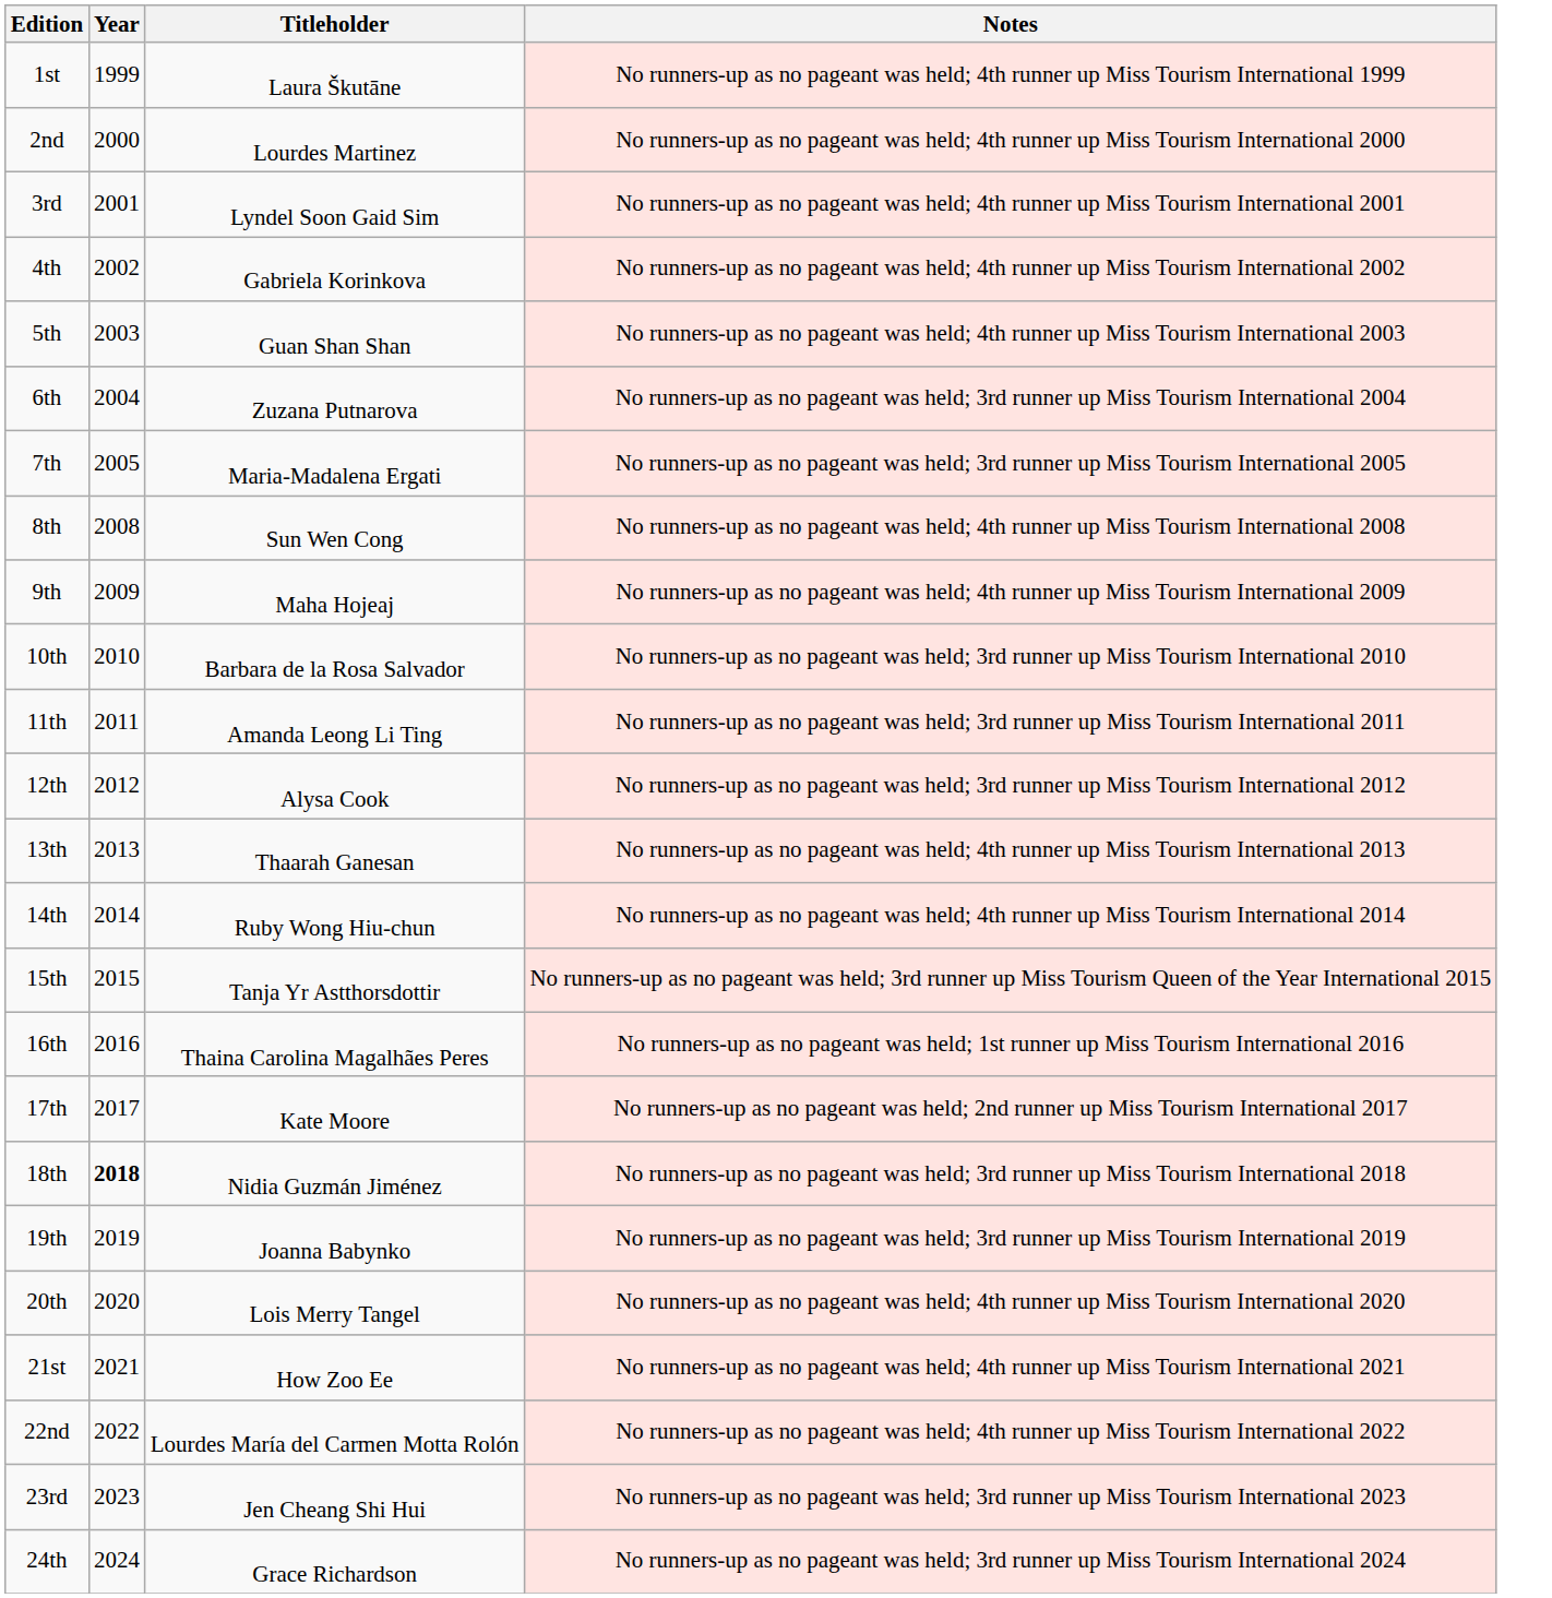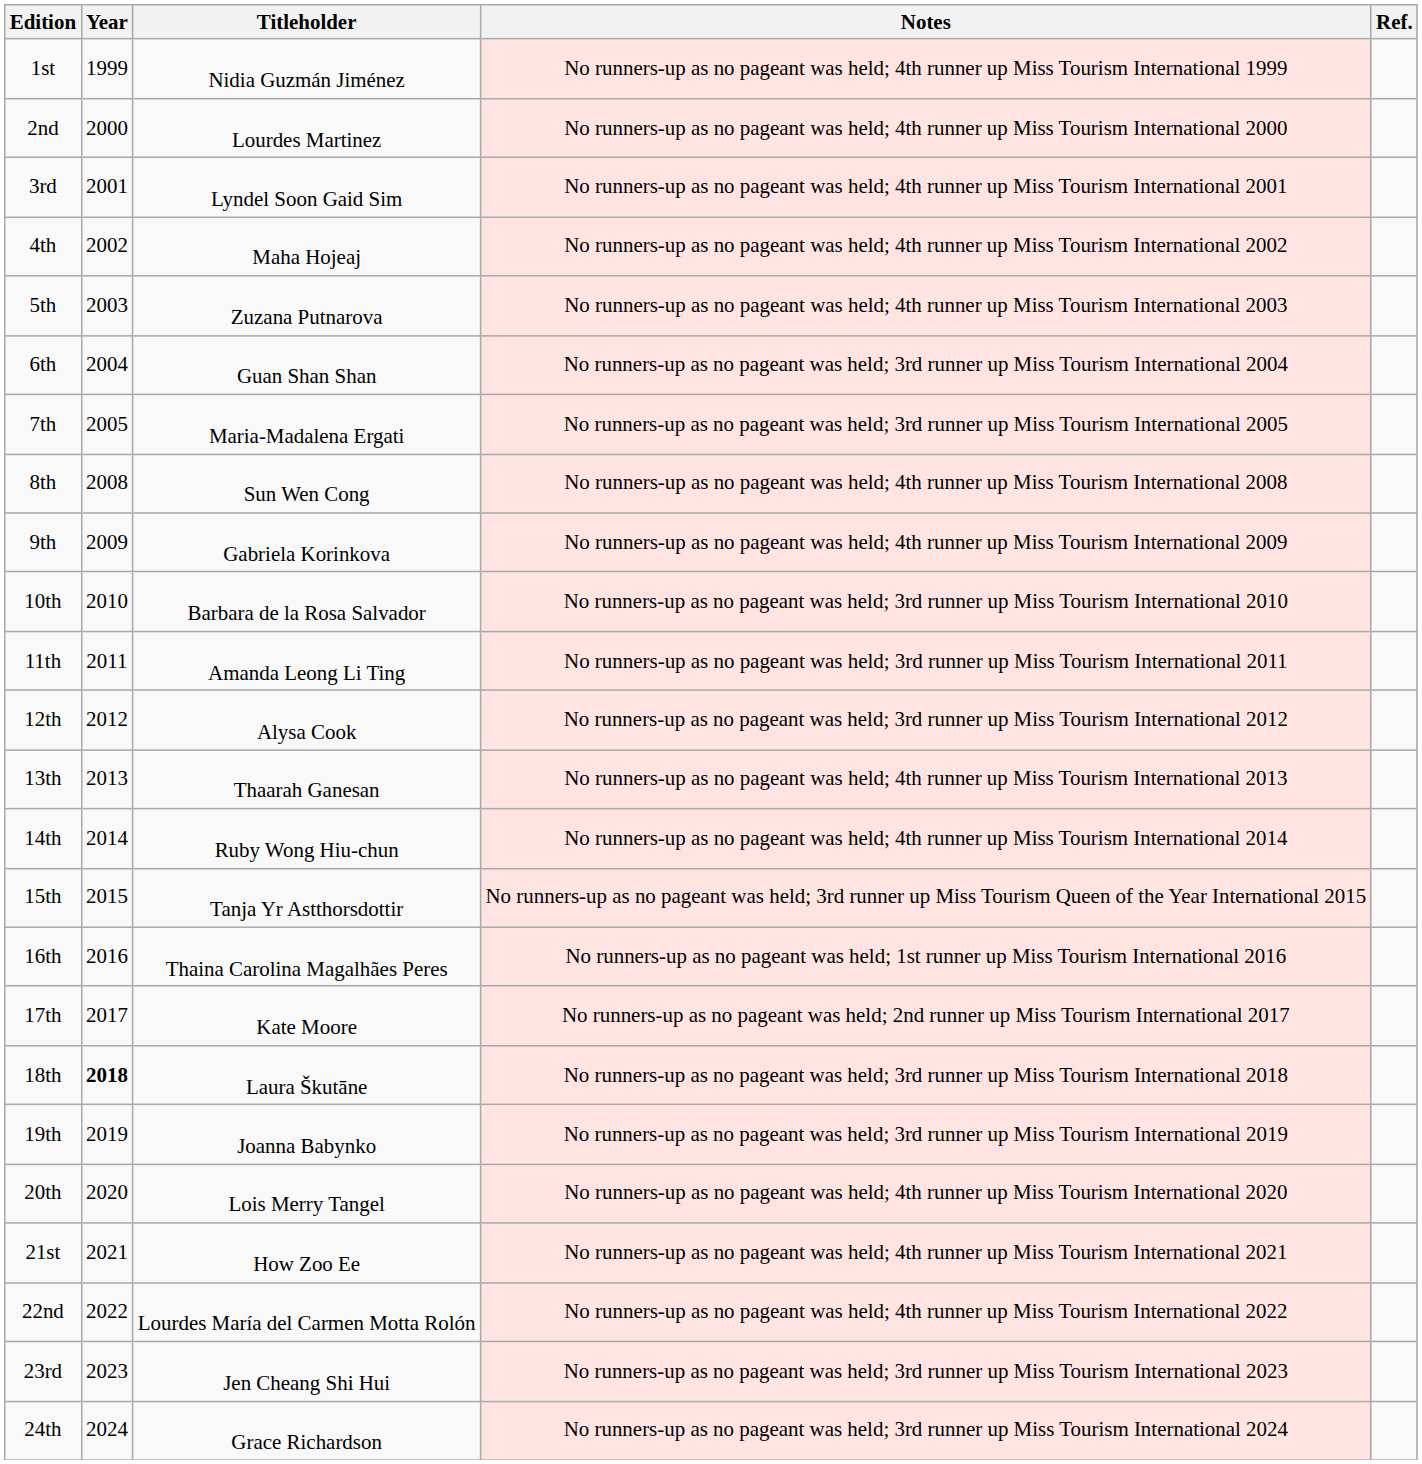 <table class="wikitable sortable" style="font-size: 85%; text-align:center">
 <tr>
 <th>Edition</th>
 <th>Year</th>
 <th>Titleholder</th>
 <th>Notes</th>
+<th>Ref.</th>
 </tr>
 <tr>
 <td>1st</td>
 <td>1999</td>
-<td><strong></strong><br>Laura Škutāne</td>
+<td><strong></strong><br>Nidia Guzmán Jiménez</td>
 <td bgcolor="#FFE4E1">No runners-up as no pageant was held; 4th runner up Miss Tourism International 1999</td>
+<td></td>
 </tr>
 <tr>
 <td>2nd</td>
 <td>2000</td>
 <td><strong></strong><br>Lourdes Martinez</td>
 <td bgcolor="#FFE4E1">No runners-up as no pageant was held; 4th runner up Miss Tourism International 2000</td>
+<td></td>
 </tr>
 <tr>
 <td>3rd</td>
 <td>2001</td>
 <td><strong></strong><br>Lyndel Soon Gaid Sim</td>
 <td bgcolor="#FFE4E1">No runners-up as no pageant was held; 4th runner up Miss Tourism International 2001</td>
+<td></td>
 </tr>
 <tr>
 <td>4th</td>
 <td>2002</td>
-<td><strong></strong><br>Gabriela Korinkova</td>
+<td><strong></strong><br>Maha Hojeaj</td>
 <td bgcolor="#FFE4E1">No runners-up as no pageant was held; 4th runner up Miss Tourism International 2002</td>
+<td></td>
 </tr>
 <tr>
 <td>5th</td>
 <td>2003</td>
-<td><strong></strong><br>Guan Shan Shan</td>
+<td><strong></strong><br>Zuzana Putnarova</td>
 <td bgcolor="#FFE4E1">No runners-up as no pageant was held; 4th runner up Miss Tourism International 2003</td>
+<td></td>
 </tr>
 <tr>
 <td>6th</td>
 <td>2004</td>
-<td><strong></strong><br>Zuzana Putnarova</td>
+<td><strong></strong><br>Guan Shan Shan</td>
 <td bgcolor="#FFE4E1">No runners-up as no pageant was held; 3rd runner up Miss Tourism International 2004</td>
+<td></td>
 </tr>
 <tr>
 <td>7th</td>
 <td>2005</td>
 <td><strong></strong><br>Maria-Madalena Ergati</td>
 <td bgcolor="#FFE4E1">No runners-up as no pageant was held; 3rd runner up Miss Tourism International 2005</td>
+<td></td>
 </tr>
 <tr>
 <td>8th</td>
 <td>2008</td>
 <td><strong></strong><br>Sun Wen Cong</td>
 <td bgcolor="#FFE4E1">No runners-up as no pageant was held; 4th runner up Miss Tourism International 2008</td>
+<td></td>
 </tr>
 <tr>
 <td>9th</td>
 <td>2009</td>
-<td><strong></strong><br>Maha Hojeaj</td>
+<td><strong></strong><br>Gabriela Korinkova</td>
 <td bgcolor="#FFE4E1">No runners-up as no pageant was held; 4th runner up Miss Tourism International 2009</td>
+<td></td>
 </tr>
 <tr>
 <td>10th</td>
 <td>2010</td>
 <td><strong></strong><br>Barbara de la Rosa Salvador</td>
 <td bgcolor="#FFE4E1">No runners-up as no pageant was held; 3rd runner up Miss Tourism International 2010</td>
+<td></td>
 </tr>
 <tr>
 <td>11th</td>
 <td>2011</td>
 <td><strong></strong><br>Amanda Leong Li Ting</td>
 <td bgcolor="#FFE4E1">No runners-up as no pageant was held; 3rd runner up Miss Tourism International 2011</td>
+<td></td>
 </tr>
 <tr>
 <td>12th</td>
 <td>2012</td>
 <td><strong></strong><br>Alysa Cook</td>
 <td bgcolor="#FFE4E1">No runners-up as no pageant was held; 3rd runner up Miss Tourism International 2012</td>
+<td></td>
 </tr>
 <tr>
 <td>13th</td>
 <td>2013</td>
 <td><strong></strong><br>Thaarah Ganesan</td>
 <td bgcolor="#FFE4E1">No runners-up as no pageant was held; 4th runner up Miss Tourism International 2013</td>
+<td></td>
 </tr>
 <tr>
 <td>14th</td>
 <td>2014</td>
 <td><strong></strong><br>Ruby Wong Hiu-chun</td>
 <td bgcolor="#FFE4E1">No runners-up as no pageant was held; 4th runner up Miss Tourism International 2014</td>
+<td></td>
 </tr>
 <tr>
 <td>15th</td>
 <td>2015</td>
 <td><strong></strong><br>Tanja Yr Astthorsdottir</td>
 <td bgcolor="#FFE4E1">No runners-up as no pageant was held; 3rd runner up Miss Tourism Queen of the Year International 2015</td>
+<td></td>
 </tr>
 <tr>
 <td>16th</td>
 <td>2016</td>
 <td><strong></strong><br>Thaina Carolina Magalhães Peres</td>
 <td bgcolor="#FFE4E1">No runners-up as no pageant was held; 1st runner up Miss Tourism International 2016</td>
+<td></td>
 </tr>
 <tr>
 <td>17th</td>
 <td>2017</td>
 <td><strong></strong><br>Kate Moore</td>
 <td bgcolor="#FFE4E1">No runners-up as no pageant was held; 2nd runner up Miss Tourism International 2017</td>
+<td></td>
 </tr>
 <tr>
 <td>18th</td>
 <td><strong>2018</strong></td>
-<td><strong></strong><br>Nidia Guzmán Jiménez</td>
+<td><strong></strong><br>Laura Škutāne</td>
 <td bgcolor="#FFE4E1">No runners-up as no pageant was held; 3rd runner up Miss Tourism International 2018</td>
+<td></td>
 </tr>
 <tr>
 <td>19th</td>
 <td>2019</td>
 <td><strong></strong><br>Joanna Babynko</td>
 <td bgcolor="#FFE4E1">No runners-up as no pageant was held; 3rd runner up Miss Tourism International 2019</td>
+<td></td>
 </tr>
 <tr>
 <td>20th</td>
 <td>2020</td>
 <td><strong></strong><br>Lois Merry Tangel</td>
 <td bgcolor="#FFE4E1">No runners-up as no pageant was held; 4th runner up Miss Tourism International 2020</td>
+<td></td>
 </tr>
 <tr>
 <td>21st</td>
 <td>2021</td>
 <td><strong></strong><br>How Zoo Ee</td>
 <td bgcolor="#FFE4E1">No runners-up as no pageant was held; 4th runner up Miss Tourism International 2021</td>
+<td></td>
 </tr>
 <tr>
 <td>22nd</td>
 <td>2022</td>
 <td><strong></strong><br>Lourdes María del Carmen Motta Rolón</td>
 <td bgcolor="#FFE4E1">No runners-up as no pageant was held; 4th runner up Miss Tourism International 2022</td>
+<td></td>
 </tr>
 <tr>
 <td>23rd</td>
 <td>2023</td>
 <td><strong></strong><br>Jen Cheang Shi Hui</td>
 <td bgcolor="#FFE4E1">No runners-up as no pageant was held; 3rd runner up Miss Tourism International 2023</td>
+<td></td>
 </tr>
 <tr>
 <td>24th</td>
 <td>2024</td>
 <td><strong></strong><br>Grace Richardson</td>
 <td bgcolor="#FFE4E1">No runners-up as no pageant was held; 3rd runner up Miss Tourism International 2024</td>
+<td></td>
 </tr>
 </table>
